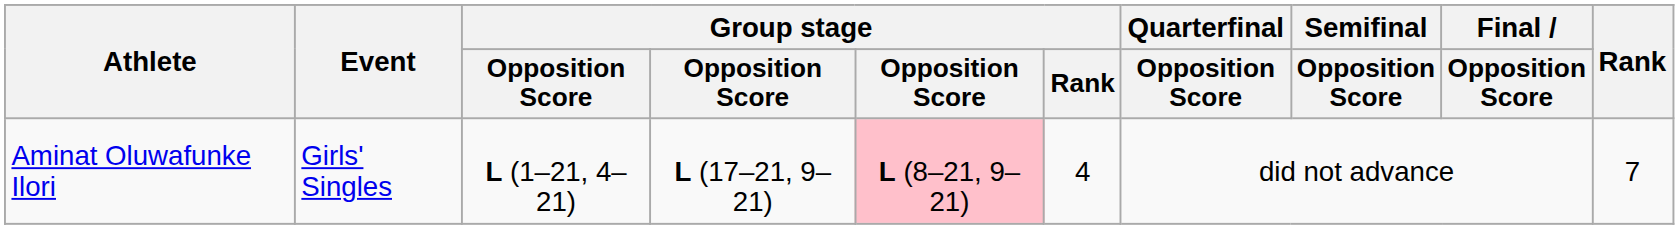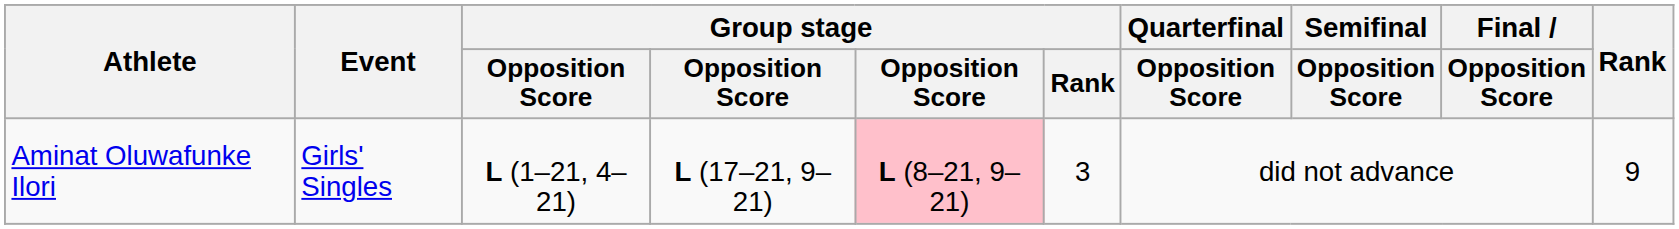 <table class="wikitable" style="font-size:90%">
 <tr>
 <th rowspan=2>Athlete</th>
 <th rowspan=2>Event</th>
 <th colspan=4>Group stage</th>
 <th>Quarterfinal</th>
 <th>Semifinal</th>
 <th>Final / </th>
 <th rowspan=2>Rank</th>
 </tr>
 <tr style="font-size:95%">
 <th>Opposition<br>Score</th>
 <th>Opposition<br>Score</th>
 <th>Opposition<br>Score</th>
 <th>Rank</th>
 <th>Opposition<br>Score</th>
 <th>Opposition<br>Score</th>
 <th>Opposition<br>Score</th>
 </tr>
 <tr align=center>
 <td align=left><a href='#'>Aminat Oluwafunke Ilori</a></td>
 <td align=left><a href='#'>Girls' Singles</a></td>
 <td><br><strong>L</strong> (1–21, 4–21)</td>
 <td><br><strong>L</strong> (17–21, 9–21)</td>
 <td style="background: pink;"><br><strong>L</strong> (8–21, 9–21)</td>
-<td>4</td>
+<td>3</td>
 <td colspan=3>did not advance</td>
-<td>7</td>
+<td>9</td>
 </tr>
 </table>
